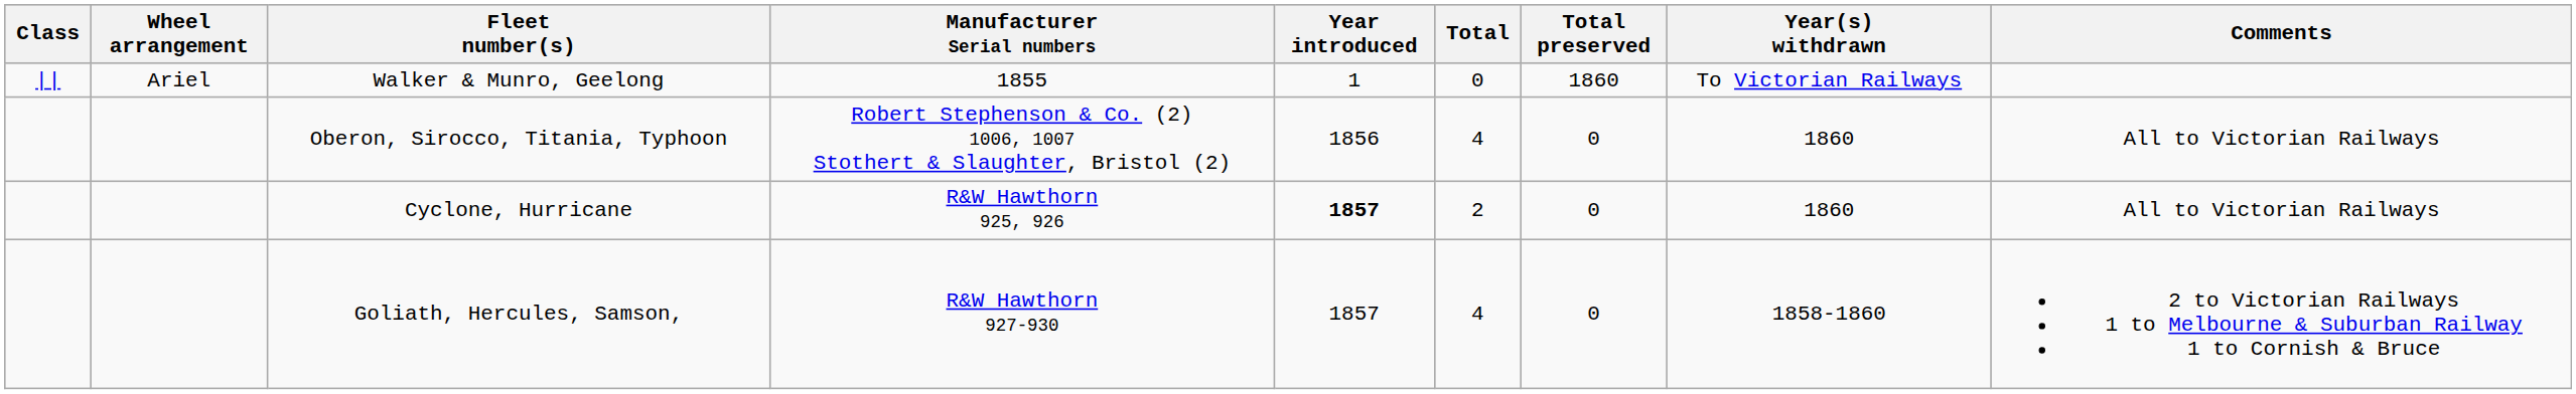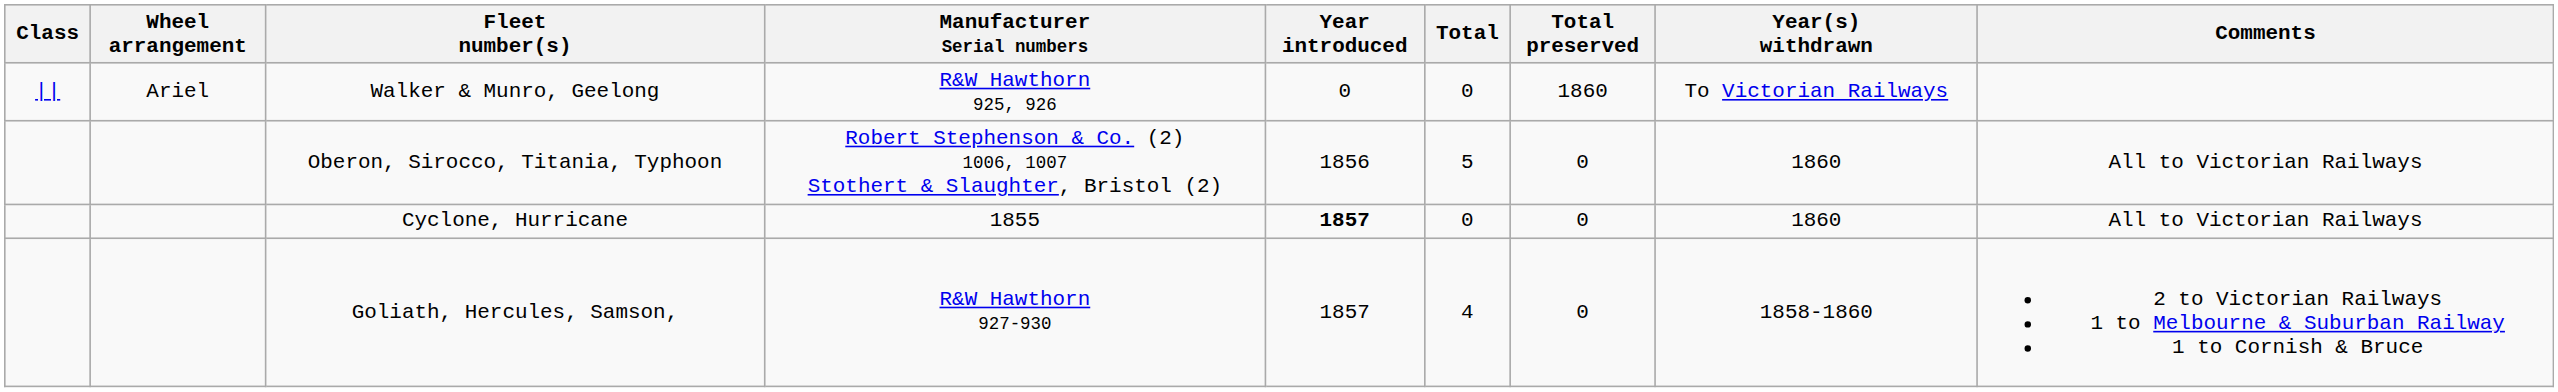 <table class="wikitable" style="text-align:center; width: 100%">
 <tr>
 <th>Class</th>
 <th>Wheel<br>arrangement</th>
 <th>Fleet<br>number(s)</th>
 <th>Manufacturer<br><small>Serial numbers</small></th>
 <th>Year<br>introduced</th>
 <th>Total</th>
 <th>Total<br>preserved</th>
 <th>Year(s)<br>withdrawn</th>
 <th>Comments</th>
 </tr>
 <tr>
 <td><a href='#'>  || </a></td>
 <td>Ariel</td>
 <td>Walker & Munro, Geelong</td>
-<td>1855</td>
-<td>1</td>
+<td><a href='#'>R&W Hawthorn</a><br><small>925, 926</small></td>
+<td>0</td>
 <td>0</td>
 <td>1860</td>
 <td>To <a href='#'>Victorian Railways</a></td>
 </tr>
 <tr>
 <td><a href='#'> </a></td>
 <td></td>
 <td>Oberon, Sirocco, Titania, Typhoon</td>
 <td><a href='#'>Robert Stephenson & Co.</a> (2)<br><small>1006, 1007</small><br><a href='#'>Stothert & Slaughter</a>, Bristol (2)</td>
 <td>1856</td>
-<td>4</td>
+<td>5</td>
 <td>0</td>
 <td>1860</td>
 <td>All to Victorian Railways</td>
 </tr>
 <tr>
 <td><a href='#'> </a></td>
 <td></td>
 <td>Cyclone, Hurricane</td>
-<td><a href='#'>R&W Hawthorn</a><br><small>925, 926</small></td>
+<td>1855</td>
 <td><strong>1857</strong></td>
-<td>2</td>
+<td>0</td>
 <td>0</td>
 <td>1860</td>
 <td>All to Victorian Railways</td>
 </tr>
 <tr>
 <td><a href='#'> </a></td>
 <td></td>
 <td>Goliath, Hercules, Samson, </td>
 <td><a href='#'>R&W Hawthorn</a><br><small>927-930</small></td>
 <td>1857</td>
 <td>4</td>
 <td>0</td>
 <td>1858-1860</td>
 <td><br><ul><li>2 to Victorian Railways</li><li>1 to <a href='#'>Melbourne & Suburban Railway</a></li><li>1 to Cornish & Bruce</li></ul></td>
 </tr>
 </table>
